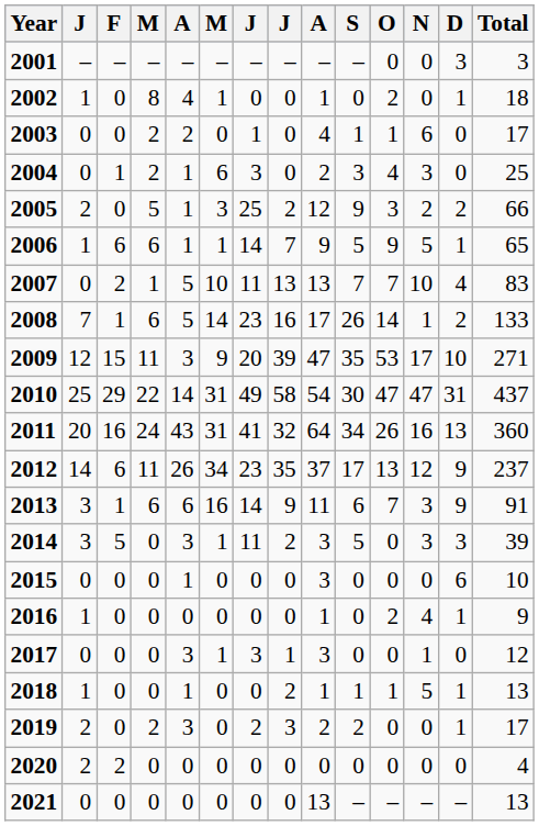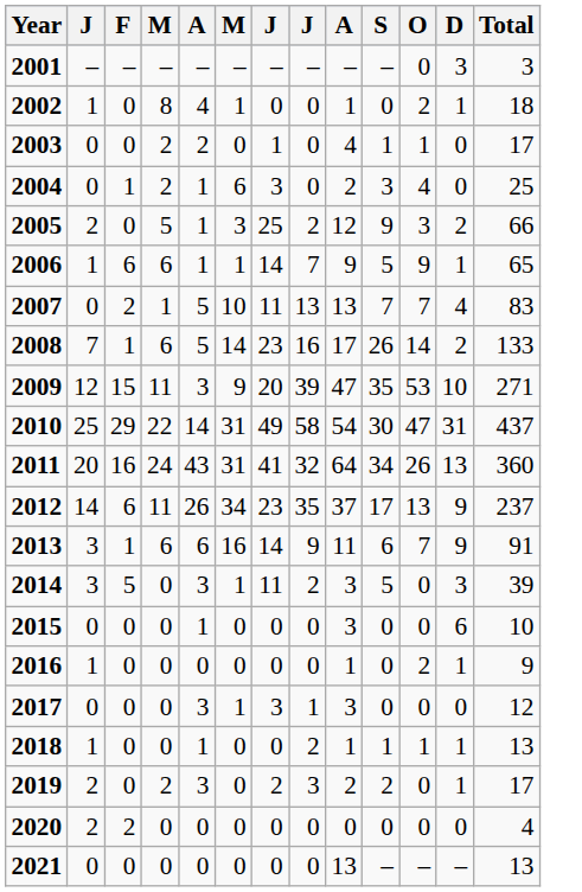 <table class="wikitable sortable" style="text-align: right">
 <tr style="background:#B0C4DE">
 <th>Year</th>
 <th>J</th>
 <th>F</th>
 <th>M</th>
 <th>A</th>
 <th>M</th>
 <th>J</th>
 <th>J</th>
 <th>A</th>
 <th>S</th>
 <th>O</th>
-<th>N</th>
 <th>D</th>
 <th>Total</th>
 </tr>
 <tr>
 <td align=left><strong>2001</strong></td>
 <td>–</td>
 <td>–</td>
 <td>–</td>
 <td>–</td>
 <td>–</td>
 <td>–</td>
 <td>–</td>
 <td>–</td>
 <td>–</td>
-<td>0</td>
 <td>0</td>
 <td>3</td>
 <td>3</td>
 </tr>
 <tr>
 <td align=left><strong>2002</strong></td>
 <td>1</td>
 <td>0</td>
 <td>8</td>
 <td>4</td>
 <td>1</td>
 <td>0</td>
 <td>0</td>
 <td>1</td>
 <td>0</td>
 <td>2</td>
-<td>0</td>
 <td>1</td>
 <td>18</td>
 </tr>
 <tr>
 <td align=left><strong>2003</strong></td>
 <td>0</td>
 <td>0</td>
 <td>2</td>
 <td>2</td>
 <td>0</td>
 <td>1</td>
 <td>0</td>
 <td>4</td>
 <td>1</td>
 <td>1</td>
-<td>6</td>
 <td>0</td>
 <td>17</td>
 </tr>
 <tr>
 <td align=left><strong>2004</strong></td>
 <td>0</td>
 <td>1</td>
 <td>2</td>
 <td>1</td>
 <td>6</td>
 <td>3</td>
 <td>0</td>
 <td>2</td>
 <td>3</td>
 <td>4</td>
-<td>3</td>
 <td>0</td>
 <td>25</td>
 </tr>
 <tr>
 <td align=left><strong>2005</strong></td>
 <td>2</td>
 <td>0</td>
 <td>5</td>
 <td>1</td>
 <td>3</td>
 <td>25</td>
 <td>2</td>
 <td>12</td>
 <td>9</td>
 <td>3</td>
 <td>2</td>
-<td>2</td>
 <td>66</td>
 </tr>
 <tr>
 <td align=left><strong>2006</strong></td>
 <td>1</td>
 <td>6</td>
 <td>6</td>
 <td>1</td>
 <td>1</td>
 <td>14</td>
 <td>7</td>
 <td>9</td>
 <td>5</td>
 <td>9</td>
-<td>5</td>
 <td>1</td>
 <td>65</td>
 </tr>
 <tr>
 <td align=left><strong>2007</strong></td>
 <td>0</td>
 <td>2</td>
 <td>1</td>
 <td>5</td>
 <td>10</td>
 <td>11</td>
 <td>13</td>
 <td>13</td>
 <td>7</td>
 <td>7</td>
-<td>10</td>
 <td>4</td>
 <td>83</td>
 </tr>
 <tr>
 <td align=left><strong>2008</strong></td>
 <td>7</td>
 <td>1</td>
 <td>6</td>
 <td>5</td>
 <td>14</td>
 <td>23</td>
 <td>16</td>
 <td>17</td>
 <td>26</td>
 <td>14</td>
-<td>1</td>
 <td>2</td>
 <td>133</td>
 </tr>
 <tr>
 <td align=left><strong>2009</strong></td>
 <td>12</td>
 <td>15</td>
 <td>11</td>
 <td>3</td>
 <td>9</td>
 <td>20</td>
 <td>39</td>
 <td>47</td>
 <td>35</td>
 <td>53</td>
-<td>17</td>
 <td>10</td>
 <td>271</td>
 </tr>
 <tr>
 <td align=left><strong>2010</strong></td>
 <td>25</td>
 <td>29</td>
 <td>22</td>
 <td>14</td>
 <td>31</td>
 <td>49</td>
 <td>58</td>
 <td>54</td>
 <td>30</td>
-<td>47</td>
 <td>47</td>
 <td>31</td>
 <td>437</td>
 </tr>
 <tr>
 <td align=left><strong>2011</strong></td>
 <td>20</td>
 <td>16</td>
 <td>24</td>
 <td>43</td>
 <td>31</td>
 <td>41</td>
 <td>32</td>
 <td>64</td>
 <td>34</td>
 <td>26</td>
-<td>16</td>
 <td>13</td>
 <td>360</td>
 </tr>
 <tr>
 <td align=left><strong>2012</strong></td>
 <td>14</td>
 <td>6</td>
 <td>11</td>
 <td>26</td>
 <td>34</td>
 <td>23</td>
 <td>35</td>
 <td>37</td>
 <td>17</td>
 <td>13</td>
-<td>12</td>
 <td>9</td>
 <td>237</td>
 </tr>
 <tr>
 <td align=left><strong>2013</strong></td>
 <td>3</td>
 <td>1</td>
 <td>6</td>
 <td>6</td>
 <td>16</td>
 <td>14</td>
 <td>9</td>
 <td>11</td>
 <td>6</td>
 <td>7</td>
-<td>3</td>
 <td>9</td>
 <td>91</td>
 </tr>
 <tr>
 <td align=left><strong>2014</strong></td>
 <td>3</td>
 <td>5</td>
 <td>0</td>
 <td>3</td>
 <td>1</td>
 <td>11</td>
 <td>2</td>
 <td>3</td>
 <td>5</td>
 <td>0</td>
 <td>3</td>
-<td>3</td>
 <td>39</td>
 </tr>
 <tr>
 <td align=left><strong>2015</strong></td>
 <td>0</td>
 <td>0</td>
 <td>0</td>
 <td>1</td>
 <td>0</td>
 <td>0</td>
 <td>0</td>
 <td>3</td>
-<td>0</td>
 <td>0</td>
 <td>0</td>
 <td>6</td>
 <td>10</td>
 </tr>
 <tr>
 <td align=left><strong>2016</strong></td>
 <td>1</td>
 <td>0</td>
 <td>0</td>
 <td>0</td>
 <td>0</td>
 <td>0</td>
 <td>0</td>
 <td>1</td>
 <td>0</td>
 <td>2</td>
-<td>4</td>
 <td>1</td>
 <td>9</td>
 </tr>
 <tr>
 <td align=left><strong>2017</strong></td>
 <td>0</td>
 <td>0</td>
 <td>0</td>
 <td>3</td>
 <td>1</td>
 <td>3</td>
 <td>1</td>
 <td>3</td>
 <td>0</td>
 <td>0</td>
-<td>1</td>
 <td>0</td>
 <td>12</td>
 </tr>
 <tr>
 <td align=left><strong>2018</strong></td>
 <td>1</td>
 <td>0</td>
 <td>0</td>
 <td>1</td>
 <td>0</td>
 <td>0</td>
 <td>2</td>
 <td>1</td>
 <td>1</td>
 <td>1</td>
-<td>5</td>
 <td>1</td>
 <td>13</td>
 </tr>
 <tr>
 <td align=left><strong>2019</strong></td>
 <td>2</td>
 <td>0</td>
 <td>2</td>
 <td>3</td>
 <td>0</td>
 <td>2</td>
 <td>3</td>
 <td>2</td>
 <td>2</td>
 <td>0</td>
-<td>0</td>
 <td>1</td>
 <td>17</td>
 </tr>
 <tr>
 <td align=left><strong>2020</strong></td>
 <td>2</td>
 <td>2</td>
-<td>0</td>
 <td>0</td>
 <td>0</td>
 <td>0</td>
 <td>0</td>
 <td>0</td>
 <td>0</td>
 <td>0</td>
 <td>0</td>
 <td>0</td>
 <td>4</td>
 </tr>
 <tr>
 <td align=left><strong>2021</strong></td>
 <td>0</td>
 <td>0</td>
 <td>0</td>
 <td>0</td>
 <td>0</td>
 <td>0</td>
 <td>0</td>
 <td>13</td>
 <td>–</td>
 <td>–</td>
 <td>–</td>
-<td>–</td>
 <td>13</td>
 </tr>
 </table>
